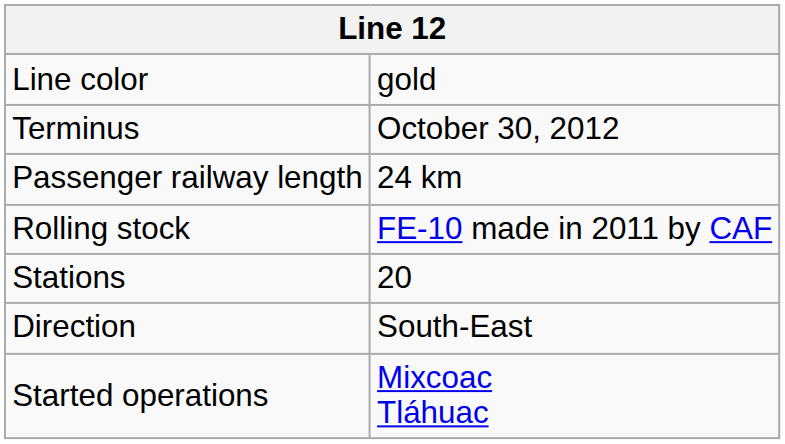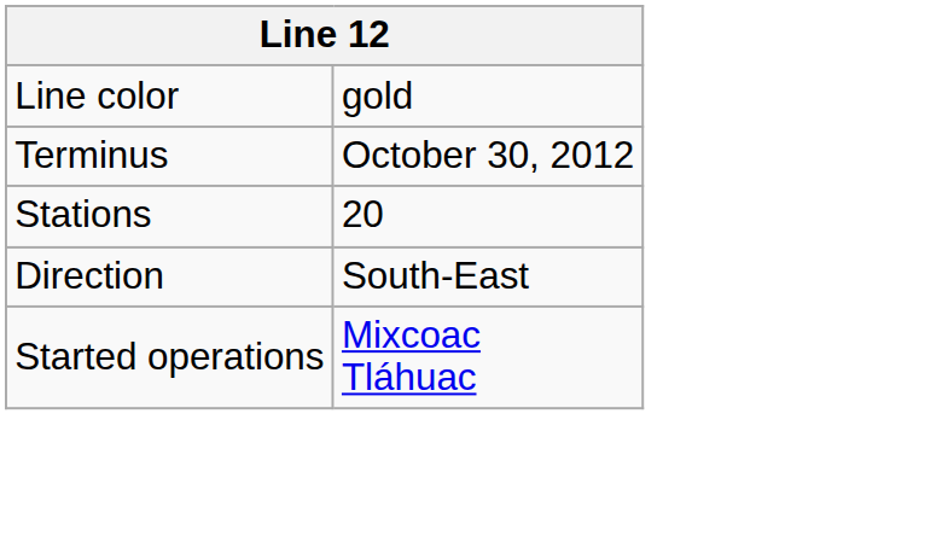 <table class="wikitable">
 <tr style="background:#efefef;">
 <th Colspan=2>Line 12</th>
 </tr>
 <tr>
 <td>Line color</td>
 <td>gold</td>
 </tr>
 <tr>
 <td>Terminus</td>
 <td>October 30, 2012</td>
-</tr>
-<tr>
-<td>Passenger railway length</td>
-<td>24 km</td>
-</tr>
-<tr>
-<td>Rolling stock</td>
-<td><a href='#'>FE-10</a> made in 2011 by <a href='#'>CAF</a></td>
 </tr>
 <tr>
 <td>Stations</td>
 <td>20</td>
 </tr>
 <tr>
 <td>Direction</td>
 <td>South-East</td>
 </tr>
 <tr>
 <td>Started operations</td>
 <td><a href='#'>Mixcoac</a> <br><a href='#'>Tláhuac</a></td>
 </tr>
 </table>
